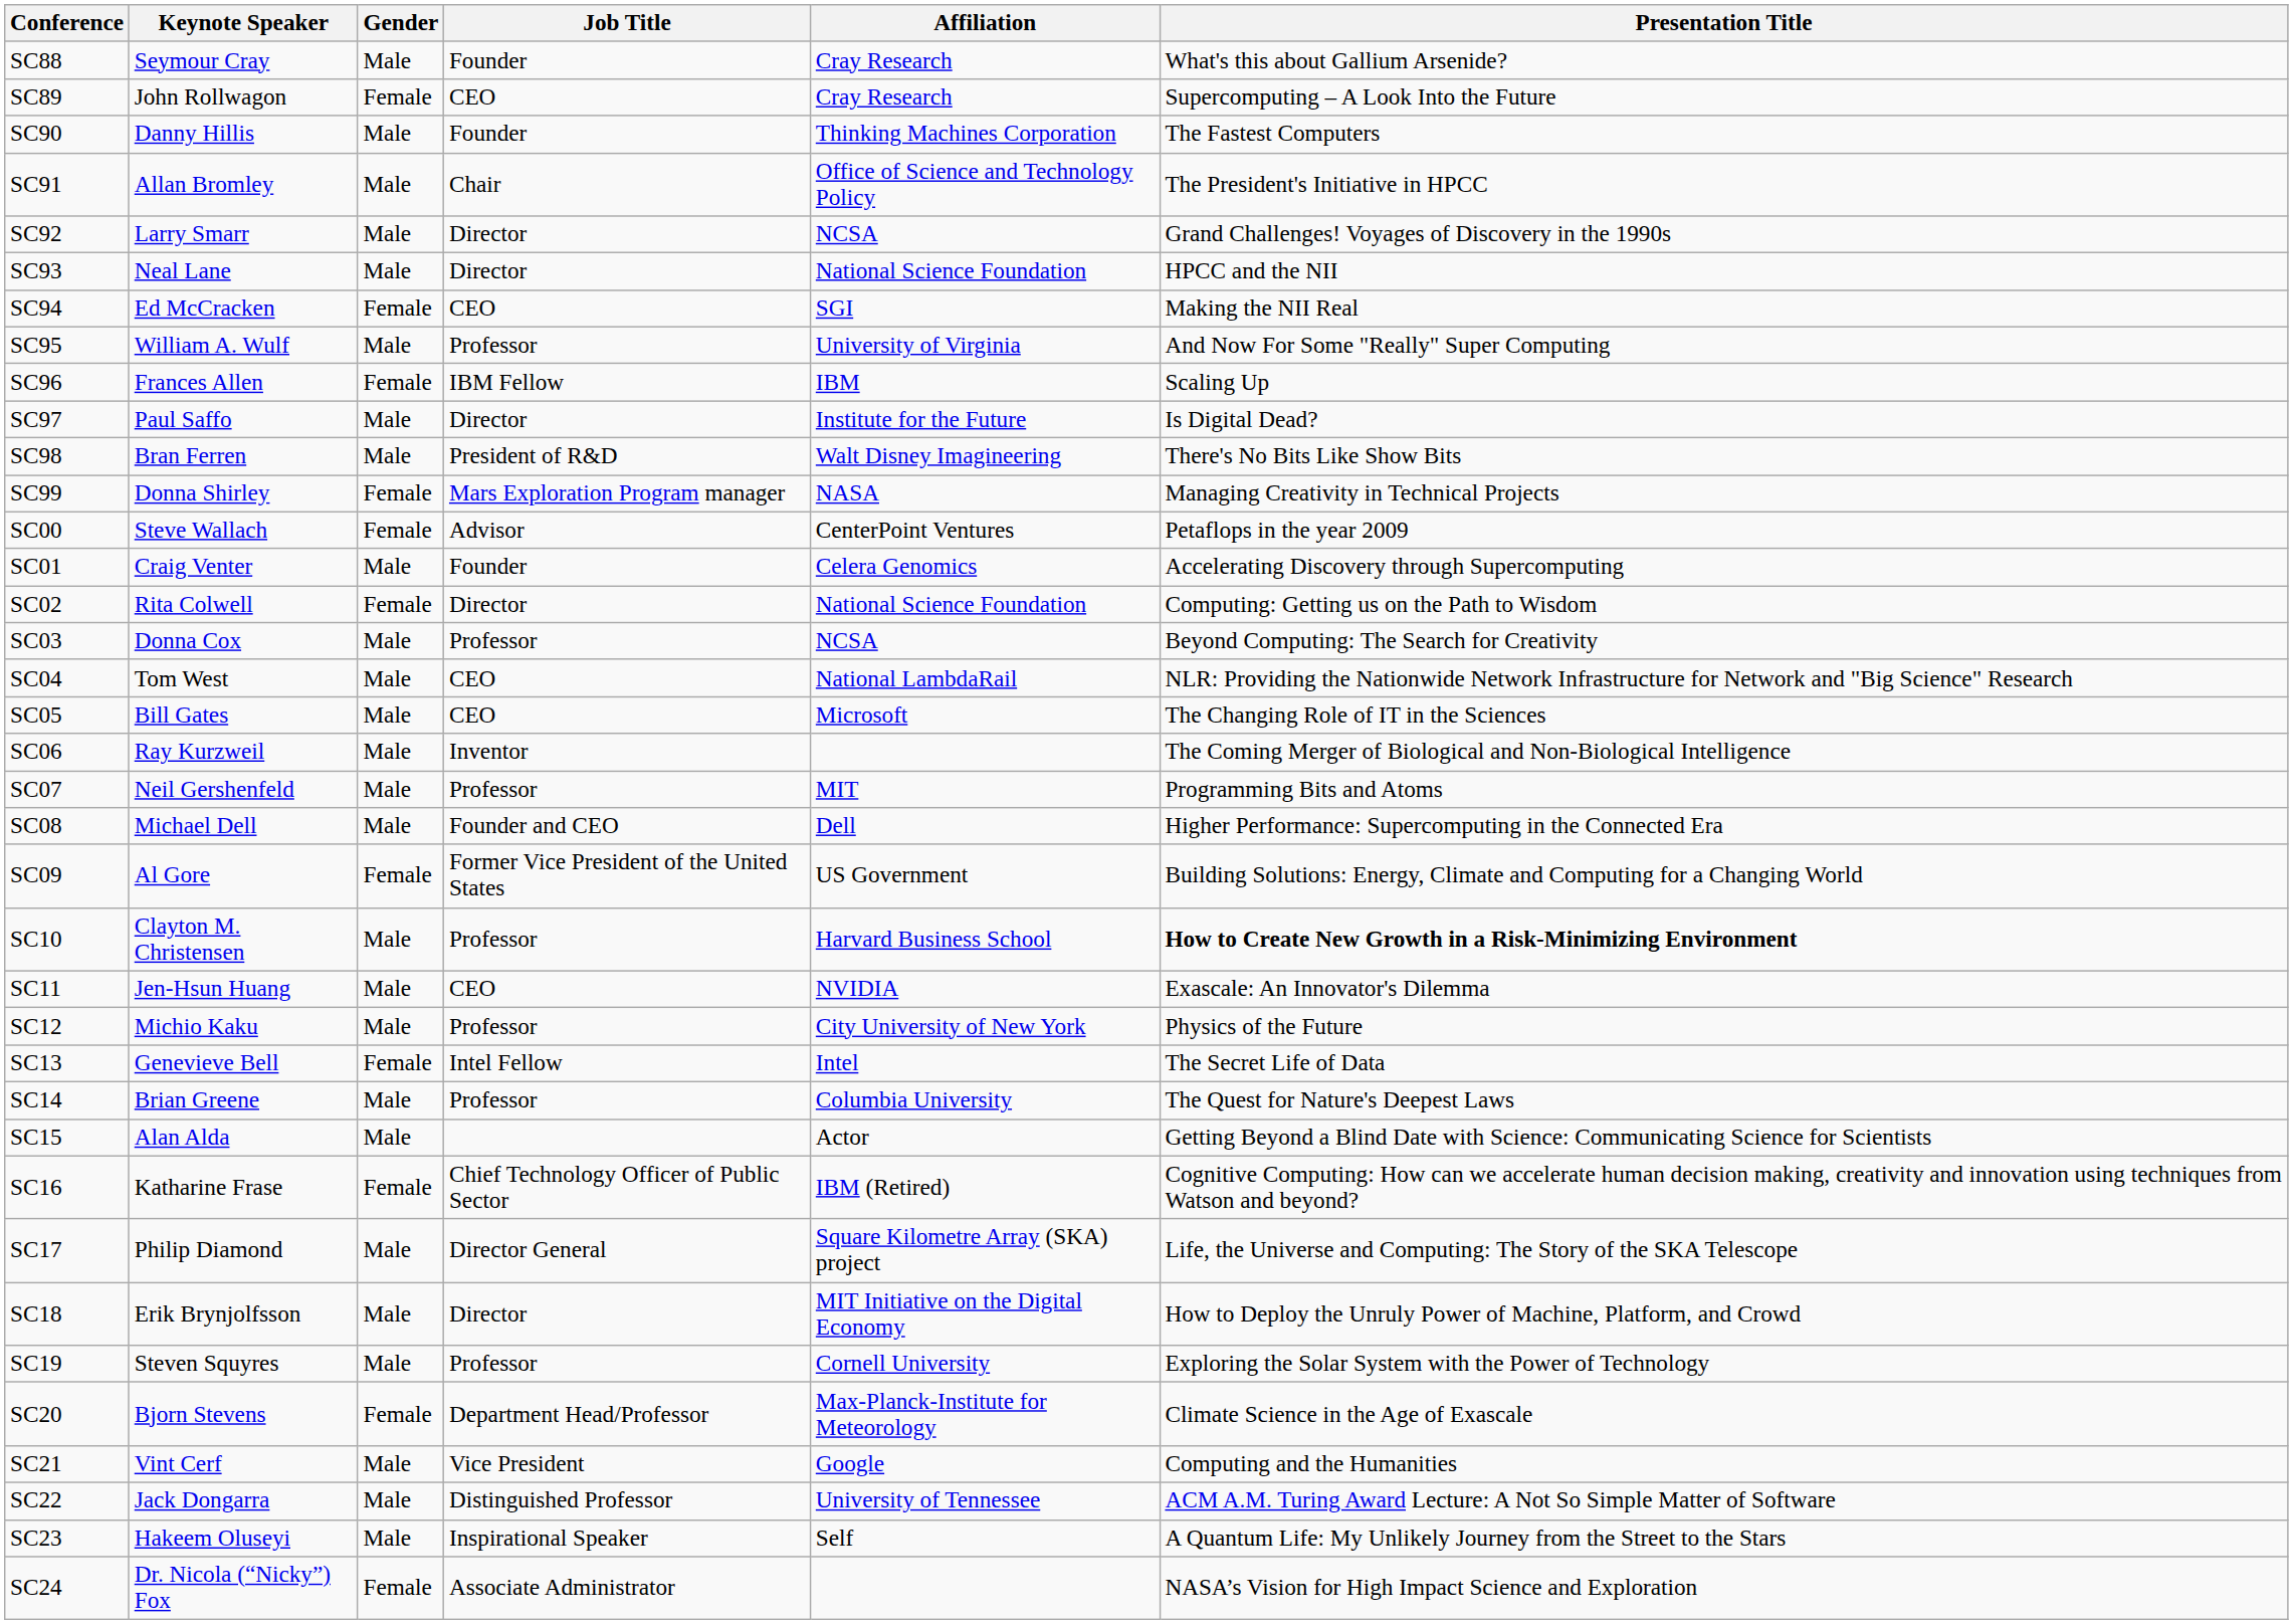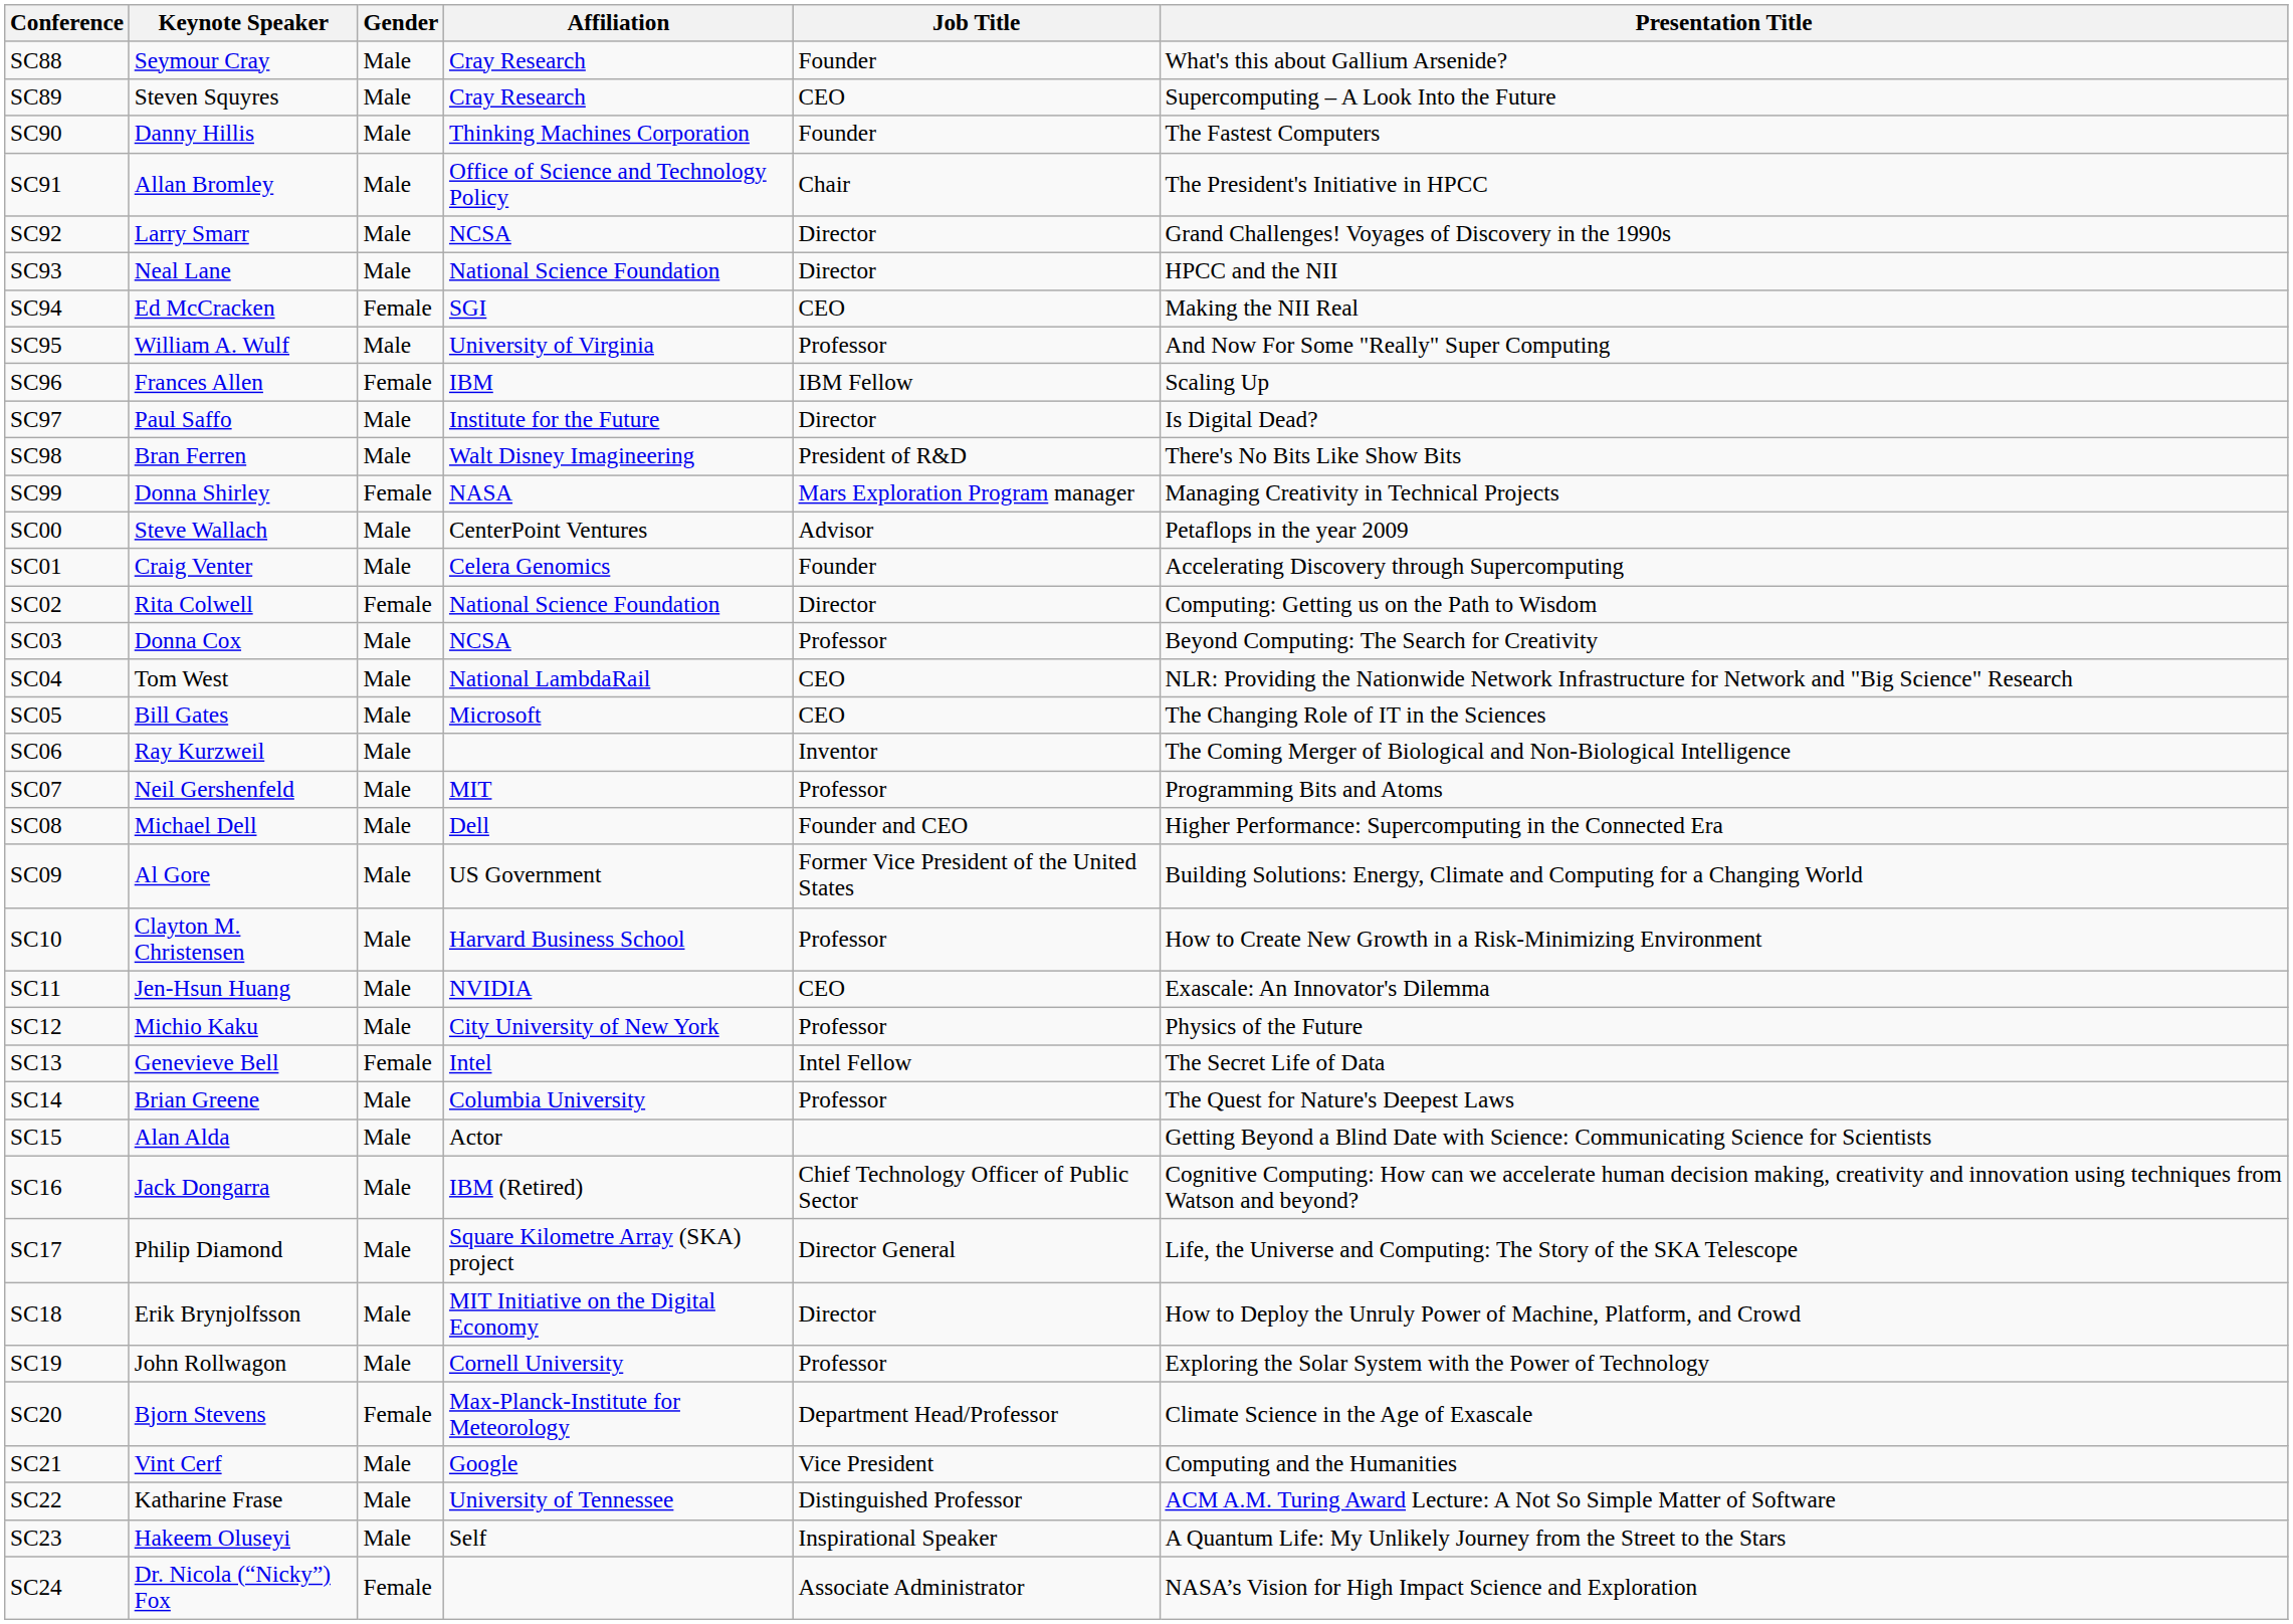 <table class="wikitable">
 <tr>
 <th>Conference</th>
 <th>Keynote Speaker</th>
 <th>Gender</th>
+<th>Affiliation</th>
 <th>Job Title </th>
-<th>Affiliation</th>
 <th>Presentation Title</th>
 </tr>
 <tr>
 <td>SC88</td>
 <td><a href='#'>Seymour Cray</a></td>
 <td>Male</td>
+<td><a href='#'>Cray Research</a></td>
 <td>Founder</td>
-<td><a href='#'>Cray Research</a></td>
 <td>What's this about Gallium Arsenide?</td>
 </tr>
 <tr>
 <td>SC89</td>
-<td>John Rollwagon</td>
-<td>Female</td>
+<td>Steven Squyres</td>
+<td>Male</td>
+<td><a href='#'>Cray Research</a></td>
 <td>CEO</td>
-<td><a href='#'>Cray Research</a></td>
 <td>Supercomputing – A Look Into the Future</td>
 </tr>
 <tr>
 <td>SC90</td>
 <td><a href='#'>Danny Hillis</a></td>
 <td>Male</td>
+<td><a href='#'>Thinking Machines Corporation</a></td>
 <td>Founder</td>
-<td><a href='#'>Thinking Machines Corporation</a></td>
 <td>The Fastest Computers</td>
 </tr>
 <tr>
 <td>SC91</td>
 <td><a href='#'>Allan Bromley</a></td>
 <td>Male</td>
+<td><a href='#'>Office of Science and Technology Policy</a></td>
 <td>Chair</td>
-<td><a href='#'>Office of Science and Technology Policy</a></td>
 <td>The President's Initiative in HPCC</td>
 </tr>
 <tr>
 <td>SC92</td>
 <td><a href='#'>Larry Smarr</a></td>
 <td>Male</td>
+<td><a href='#'>NCSA</a></td>
 <td>Director</td>
-<td><a href='#'>NCSA</a></td>
 <td>Grand Challenges! Voyages of Discovery in the 1990s </td>
 </tr>
 <tr>
 <td>SC93</td>
 <td><a href='#'>Neal Lane</a></td>
 <td>Male</td>
+<td><a href='#'>National Science Foundation</a></td>
 <td>Director</td>
-<td><a href='#'>National Science Foundation</a></td>
 <td>HPCC and the NII</td>
 </tr>
 <tr>
 <td>SC94</td>
 <td><a href='#'>Ed McCracken</a></td>
 <td>Female</td>
+<td><a href='#'>SGI</a></td>
 <td>CEO</td>
-<td><a href='#'>SGI</a></td>
 <td>Making the NII Real</td>
 </tr>
 <tr>
 <td>SC95</td>
 <td><a href='#'>William A. Wulf</a></td>
 <td>Male</td>
+<td><a href='#'>University of Virginia</a></td>
 <td>Professor</td>
-<td><a href='#'>University of Virginia</a></td>
 <td>And Now For Some "Really" Super Computing</td>
 </tr>
 <tr>
 <td>SC96</td>
 <td><a href='#'>Frances Allen</a></td>
 <td>Female</td>
+<td><a href='#'>IBM</a></td>
 <td>IBM Fellow</td>
-<td><a href='#'>IBM</a></td>
 <td>Scaling Up</td>
 </tr>
 <tr>
 <td>SC97</td>
 <td><a href='#'>Paul Saffo</a></td>
 <td>Male</td>
+<td><a href='#'>Institute for the Future</a></td>
 <td>Director</td>
-<td><a href='#'>Institute for the Future</a></td>
 <td>Is Digital Dead?</td>
 </tr>
 <tr>
 <td>SC98</td>
 <td><a href='#'>Bran Ferren</a></td>
 <td>Male</td>
+<td><a href='#'>Walt Disney Imagineering</a></td>
 <td>President of R&D</td>
-<td><a href='#'>Walt Disney Imagineering</a></td>
 <td>There's No Bits Like Show Bits</td>
 </tr>
 <tr>
 <td>SC99</td>
 <td><a href='#'>Donna Shirley</a></td>
 <td>Female</td>
+<td><a href='#'>NASA</a></td>
 <td><a href='#'>Mars Exploration Program</a> manager</td>
-<td><a href='#'>NASA</a></td>
 <td>Managing Creativity in Technical Projects</td>
 </tr>
 <tr>
 <td>SC00</td>
 <td><a href='#'>Steve Wallach</a></td>
-<td>Female</td>
+<td>Male</td>
+<td>CenterPoint Ventures</td>
 <td>Advisor</td>
-<td>CenterPoint Ventures</td>
 <td>Petaflops in the year 2009</td>
 </tr>
 <tr>
 <td>SC01</td>
 <td><a href='#'>Craig Venter</a></td>
 <td>Male</td>
+<td><a href='#'>Celera Genomics</a></td>
 <td>Founder</td>
-<td><a href='#'>Celera Genomics</a></td>
 <td>Accelerating Discovery through Supercomputing</td>
 </tr>
 <tr>
 <td>SC02</td>
 <td><a href='#'>Rita Colwell</a></td>
 <td>Female</td>
+<td><a href='#'>National Science Foundation</a></td>
 <td>Director</td>
-<td><a href='#'>National Science Foundation</a></td>
 <td>Computing: Getting us on the Path to Wisdom</td>
 </tr>
 <tr>
 <td>SC03</td>
 <td><a href='#'>Donna Cox</a></td>
 <td>Male</td>
+<td><a href='#'>NCSA</a></td>
 <td>Professor</td>
-<td><a href='#'>NCSA</a></td>
 <td>Beyond Computing: The Search for Creativity</td>
 </tr>
 <tr>
 <td>SC04</td>
 <td>Tom West</td>
 <td>Male</td>
+<td><a href='#'>National LambdaRail</a></td>
 <td>CEO</td>
-<td><a href='#'>National LambdaRail</a></td>
 <td>NLR: Providing the Nationwide Network Infrastructure for Network and "Big Science" Research</td>
 </tr>
 <tr>
 <td>SC05</td>
 <td><a href='#'>Bill Gates</a></td>
 <td>Male</td>
+<td><a href='#'>Microsoft</a></td>
 <td>CEO</td>
-<td><a href='#'>Microsoft</a></td>
 <td>The Changing Role of IT in the Sciences</td>
 </tr>
 <tr>
 <td>SC06</td>
 <td><a href='#'>Ray Kurzweil</a></td>
 <td>Male</td>
+<td></td>
 <td>Inventor</td>
-<td></td>
 <td>The Coming Merger of Biological and Non-Biological Intelligence</td>
 </tr>
 <tr>
 <td>SC07</td>
 <td><a href='#'>Neil Gershenfeld</a></td>
 <td>Male</td>
+<td><a href='#'>MIT</a></td>
 <td>Professor</td>
-<td><a href='#'>MIT</a></td>
 <td>Programming Bits and Atoms</td>
 </tr>
 <tr>
 <td>SC08</td>
 <td><a href='#'>Michael Dell</a></td>
 <td>Male</td>
+<td><a href='#'>Dell</a></td>
 <td>Founder and CEO</td>
-<td><a href='#'>Dell</a></td>
 <td>Higher Performance: Supercomputing in the Connected Era</td>
 </tr>
 <tr>
 <td>SC09</td>
 <td><a href='#'>Al Gore</a></td>
-<td>Female</td>
+<td>Male</td>
+<td>US Government</td>
 <td>Former Vice President of the United States</td>
-<td>US Government</td>
 <td>Building Solutions: Energy, Climate and Computing for a Changing World</td>
 </tr>
 <tr>
 <td>SC10</td>
 <td><a href='#'>Clayton M. Christensen</a></td>
 <td>Male</td>
+<td><a href='#'>Harvard Business School</a></td>
 <td>Professor</td>
-<td><a href='#'>Harvard Business School</a></td>
-<td><strong>How to Create New Growth in a Risk-Minimizing Environment</strong></td>
+<td>How to Create New Growth in a Risk-Minimizing Environment</td>
 </tr>
 <tr>
 <td>SC11</td>
 <td><a href='#'>Jen-Hsun Huang</a></td>
 <td>Male</td>
+<td><a href='#'>NVIDIA</a></td>
 <td>CEO</td>
-<td><a href='#'>NVIDIA</a></td>
 <td>Exascale: An Innovator's Dilemma</td>
 </tr>
 <tr>
 <td>SC12</td>
 <td><a href='#'>Michio Kaku</a></td>
 <td>Male</td>
+<td><a href='#'>City University of New York</a></td>
 <td>Professor</td>
-<td><a href='#'>City University of New York</a></td>
 <td>Physics of the Future</td>
 </tr>
 <tr>
 <td>SC13</td>
 <td><a href='#'>Genevieve Bell</a></td>
 <td>Female</td>
+<td><a href='#'>Intel</a></td>
 <td>Intel Fellow</td>
-<td><a href='#'>Intel</a></td>
 <td>The Secret Life of Data</td>
 </tr>
 <tr>
 <td>SC14</td>
 <td><a href='#'>Brian Greene</a></td>
 <td>Male</td>
+<td><a href='#'>Columbia University</a></td>
 <td>Professor</td>
-<td><a href='#'>Columbia University</a></td>
 <td>The Quest for Nature's Deepest Laws</td>
 </tr>
 <tr>
 <td>SC15</td>
 <td><a href='#'>Alan Alda</a></td>
 <td>Male</td>
+<td>Actor</td>
 <td></td>
-<td>Actor</td>
 <td>Getting Beyond a Blind Date with Science: Communicating Science for Scientists</td>
 </tr>
 <tr>
 <td>SC16</td>
-<td>Katharine Frase</td>
-<td>Female</td>
+<td><a href='#'>Jack Dongarra</a></td>
+<td>Male</td>
+<td><a href='#'>IBM</a> (Retired)</td>
 <td>Chief Technology Officer of Public Sector</td>
-<td><a href='#'>IBM</a> (Retired)</td>
 <td>Cognitive Computing: How can we accelerate human decision making, creativity and innovation using techniques from Watson and beyond?</td>
 </tr>
 <tr>
 <td>SC17</td>
 <td>Philip Diamond</td>
 <td>Male</td>
+<td><a href='#'>Square Kilometre Array</a> (SKA) project</td>
 <td>Director General</td>
-<td><a href='#'>Square Kilometre Array</a> (SKA) project</td>
 <td>Life, the Universe and Computing: The Story of the SKA Telescope</td>
 </tr>
 <tr>
 <td>SC18</td>
 <td>Erik Brynjolfsson</td>
 <td>Male</td>
+<td><a href='#'>MIT Initiative on the Digital Economy</a></td>
 <td>Director</td>
-<td><a href='#'>MIT Initiative on the Digital Economy</a></td>
 <td>How to Deploy the Unruly Power of Machine, Platform, and Crowd</td>
 </tr>
 <tr>
 <td>SC19</td>
-<td>Steven Squyres</td>
+<td>John Rollwagon</td>
 <td>Male</td>
+<td><a href='#'>Cornell University</a></td>
 <td>Professor</td>
-<td><a href='#'>Cornell University</a></td>
 <td>Exploring the Solar System with the Power of Technology</td>
 </tr>
 <tr>
 <td>SC20</td>
 <td><a href='#'>Bjorn Stevens</a></td>
 <td>Female</td>
+<td><a href='#'>Max-Planck-Institute for Meteorology</a></td>
 <td>Department Head/Professor</td>
-<td><a href='#'>Max-Planck-Institute for Meteorology</a></td>
 <td>Climate Science in the Age of Exascale</td>
 </tr>
 <tr>
 <td>SC21</td>
 <td><a href='#'>Vint Cerf</a></td>
 <td>Male</td>
+<td><a href='#'>Google</a></td>
 <td>Vice President</td>
-<td><a href='#'>Google</a></td>
 <td>Computing and the Humanities</td>
 </tr>
 <tr>
 <td>SC22</td>
-<td><a href='#'>Jack Dongarra</a></td>
+<td>Katharine Frase</td>
 <td>Male</td>
+<td><a href='#'>University of Tennessee</a></td>
 <td>Distinguished Professor</td>
-<td><a href='#'>University of Tennessee</a></td>
 <td><a href='#'>ACM A.M. Turing Award</a> Lecture: A Not So Simple Matter of Software</td>
 </tr>
 <tr>
 <td>SC23</td>
 <td><a href='#'>Hakeem Oluseyi</a></td>
 <td>Male</td>
+<td>Self</td>
 <td>Inspirational Speaker</td>
-<td>Self</td>
 <td>A Quantum Life: My Unlikely Journey from the Street to the Stars</td>
 </tr>
 <tr>
 <td>SC24</td>
 <td><a href='#'>Dr. Nicola (“Nicky”) Fox</a></td>
 <td>Female</td>
+<td></td>
 <td>Associate Administrator</td>
-<td></td>
 <td>NASA’s Vision for High Impact Science and Exploration</td>
 </tr>
 </table>
